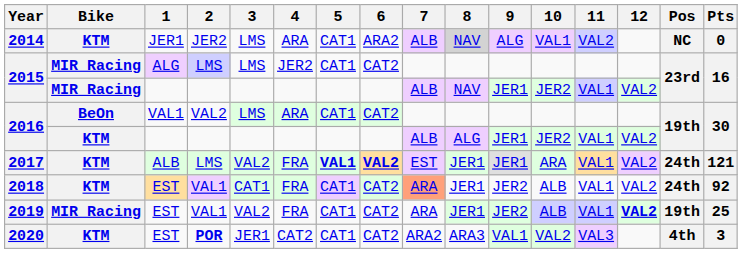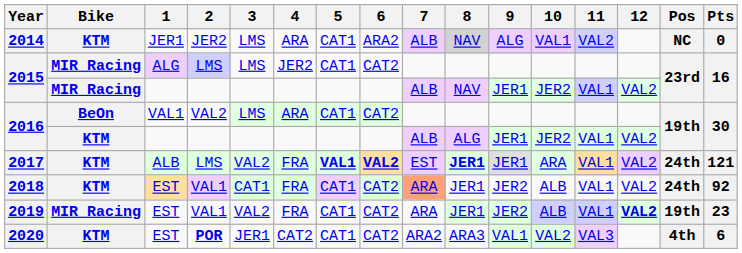 <table class="wikitable" style="text-align:center;">
 <tr>
 <th>Year</th>
 <th>Bike</th>
 <th>1</th>
 <th>2</th>
 <th>3</th>
 <th>4</th>
 <th>5</th>
 <th>6</th>
 <th>7</th>
 <th>8</th>
 <th>9</th>
 <th>10</th>
 <th>11</th>
 <th>12</th>
 <th>Pos</th>
 <th>Pts</th>
 </tr>
 <tr>
 <th><a href='#'>2014</a></th>
 <th><a href='#'>KTM</a></th>
 <td><a href='#'>JER1</a></td>
 <td><a href='#'>JER2</a></td>
 <td><a href='#'>LMS</a></td>
 <td><a href='#'>ARA</a></td>
 <td><a href='#'>CAT1</a></td>
 <td><a href='#'>ARA2</a></td>
 <td style="background:#efcfff;"><a href='#'>ALB</a><br></td>
 <td style="background: lightgrey;"><a href='#'>NAV</a></td>
 <td style="background:#efcfff;"><a href='#'>ALG</a><br></td>
 <td style="background:#efcfff;"><a href='#'>VAL1</a><br></td>
 <td style="background:#cfcfff;"><a href='#'>VAL2</a><br></td>
 <td></td>
 <th>NC</th>
 <th>0</th>
 </tr>
 <tr>
 <th rowspan=2><a href='#'>2015</a></th>
 <th><a href='#'>MIR Racing</a></th>
 <td style="background:#efcfff;"><a href='#'>ALG</a><br></td>
 <td style="background:#cfcfff;"><a href='#'>LMS</a><br></td>
 <td><a href='#'>LMS</a></td>
 <td><a href='#'>JER2</a></td>
 <td><a href='#'>CAT1</a></td>
 <td><a href='#'>CAT2</a></td>
 <td></td>
 <td></td>
 <td></td>
 <td></td>
 <td></td>
 <td></td>
 <th rowspan="2">23rd</th>
 <th rowspan="2">16</th>
 </tr>
 <tr>
 <th><a href='#'>MIR Racing</a></th>
 <td></td>
 <td></td>
 <td></td>
 <td></td>
 <td></td>
 <td></td>
 <td style="background:#efcfff;"><a href='#'>ALB</a><br></td>
 <td style="background:#efcfff;"><a href='#'>NAV</a><br></td>
 <td style="background:#dfffdf;"><a href='#'>JER1</a><br></td>
 <td style="background:#dfffdf;"><a href='#'>JER2</a><br></td>
 <td style="background:#cfcfff;"><a href='#'>VAL1</a><br></td>
 <td style="background:#dfffdf;"><a href='#'>VAL2</a><br></td>
 </tr>
 <tr>
 <th rowspan="2"><a href='#'>2016</a></th>
 <th><a href='#'>BeOn</a></th>
 <td><a href='#'>VAL1</a></td>
 <td><a href='#'>VAL2</a></td>
 <td style="background:#dfffdf;"><a href='#'>LMS</a><br></td>
 <td style="background:#dfffdf;"><a href='#'>ARA</a><br></td>
 <td style="background:#dfffdf;"><a href='#'>CAT1</a><br></td>
 <td style="background:#dfffdf;"><a href='#'>CAT2</a><br></td>
 <td></td>
 <td></td>
 <td></td>
 <td></td>
 <td></td>
 <td></td>
 <th rowspan="2">19th</th>
 <th rowspan="2">30</th>
 </tr>
 <tr>
 <th><a href='#'>KTM</a></th>
 <td></td>
 <td></td>
 <td></td>
 <td></td>
 <td></td>
 <td></td>
 <td style="background:#efcfff;"><a href='#'>ALB</a><br></td>
 <td style="background:#efcfff;"><a href='#'>ALG</a><br></td>
 <td style="background:#dfffdf;"><a href='#'>JER1</a><br></td>
 <td style="background:#dfffdf;"><a href='#'>JER2</a><br></td>
 <td style="background:#dfffdf;"><a href='#'>VAL1</a><br></td>
 <td style="background:#dfffdf;"><a href='#'>VAL2</a><br></td>
 </tr>
 <tr>
 <th><a href='#'>2017</a></th>
 <th><a href='#'>KTM</a></th>
 <td style="background:#dfffdf;"><a href='#'>ALB</a><br></td>
 <td style="background:#dfffdf;"><a href='#'>LMS</a><br></td>
 <td style="background:#dfffdf;"><a href='#'>VAL2</a><br></td>
 <td style="background:#dfffdf;"><a href='#'>FRA</a><br></td>
 <td style="background:#dfffdf;"><strong><a href='#'>VAL1</a></strong><br></td>
 <td style="background:#ffdf9f;"><strong><a href='#'>VAL2</a></strong><br></td>
 <td style="background:#efcfff;"><a href='#'>EST</a><br></td>
-<td style="background:#dfffdf;"><a href='#'>JER1</a><br></td>
+<td style="background:#dfffdf;"><strong><a href='#'>JER1</a><br></strong></td>
 <td style="background:#dfdfdf;"><a href='#'>JER1</a><br></td>
 <td style="background:#dfffdf;"><a href='#'>ARA</a><br></td>
 <td style="background:#ffdf9f;"><a href='#'>VAL1</a><br></td>
 <td style="background:#efcfff;"><a href='#'>VAL2</a><br></td>
 <th>24th</th>
 <th>121</th>
 </tr>
 <tr>
 <th><a href='#'>2018</a></th>
 <th><a href='#'>KTM</a></th>
 <td style="background:#ffdf9f;"><a href='#'>EST</a><br></td>
 <td style="background:#efcfff;"><a href='#'>VAL1</a><br></td>
 <td style="background:#dfffdf;"><a href='#'>CAT1</a><br></td>
 <td style="background:#dfffdf;"><a href='#'>FRA</a><br></td>
 <td style="background:#efcfff;"><a href='#'>CAT1</a><br></td>
 <td style="background:#dfffdf;"><a href='#'>CAT2</a><br></td>
 <td style="background: lightsalmon;"><a href='#'>ARA</a></td>
 <td><a href='#'>JER1</a></td>
 <td><a href='#'>JER2</a></td>
 <td><a href='#'>ALB</a></td>
 <td><a href='#'>VAL1</a></td>
 <td><a href='#'>VAL2</a></td>
 <th>24th</th>
 <th>92</th>
 </tr>
 <tr>
 <th align="left"><a href='#'>2019</a></th>
 <th><a href='#'>MIR Racing</a></th>
 <td><a href='#'>EST</a></td>
 <td><a href='#'>VAL1</a></td>
 <td><a href='#'>VAL2</a></td>
 <td><a href='#'>FRA</a></td>
 <td><a href='#'>CAT1</a></td>
 <td><a href='#'>CAT2</a></td>
 <td><a href='#'>ARA</a></td>
 <td style="background:#dfffdf;"><a href='#'>JER1</a><br></td>
 <td style="background:#dfffdf;"><a href='#'>JER2</a><br></td>
 <td style="background:#cfcfff;"><a href='#'>ALB</a><br></td>
 <td style="background:#cfcfff;"><a href='#'>VAL1</a><br></td>
 <td style="background:#dfffdf;"><strong><a href='#'>VAL2</a><br></strong></td>
 <th>19th</th>
-<th>25</th>
+<th>23</th>
 </tr>
 <tr>
 <th><a href='#'>2020</a></th>
 <th><a href='#'>KTM</a></th>
 <td><a href='#'>EST</a></td>
 <td><strong><a href='#'>POR</a></strong></td>
 <td><a href='#'>JER1</a></td>
 <td><a href='#'>CAT2</a></td>
 <td><a href='#'>CAT1</a></td>
 <td><a href='#'>CAT2</a></td>
 <td><a href='#'>ARA2</a></td>
 <td><a href='#'>ARA3</a></td>
 <td style="background:#dfffdf;"><a href='#'>VAL1</a><br></td>
 <td style="background:#dfffdf;"><a href='#'>VAL2</a><br></td>
 <td style="background:#efcfff;"><a href='#'>VAL3</a><br></td>
 <td></td>
 <th>4th</th>
-<th>3</th>
+<th>6</th>
 </tr>
 </table>
